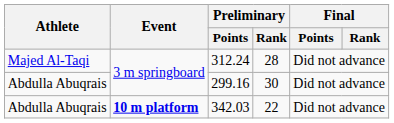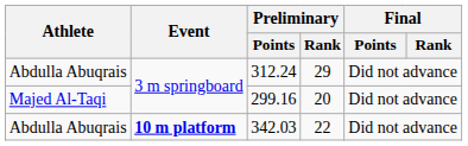 <table class=wikitable style=font-size:90%;text-align:center>
 <tr>
 <th rowspan=2>Athlete</th>
 <th rowspan=2>Event</th>
 <th colspan=2>Preliminary</th>
 <th colspan=2>Final</th>
 </tr>
 <tr style=font-size:95%>
 <th>Points</th>
 <th>Rank</th>
 <th>Points</th>
 <th>Rank</th>
 </tr>
 <tr>
-<td align=left><a href='#'>Majed Al-Taqi</a></td>
+<td align=left>Abdulla Abuqrais</td>
 <td align=left rowspan=2><a href='#'>3 m springboard</a></td>
 <td>312.24</td>
-<td>28</td>
+<td>29</td>
 <td colspan=2>Did not advance</td>
 </tr>
 <tr>
-<td align=left>Abdulla Abuqrais</td>
+<td align=left><a href='#'>Majed Al-Taqi</a></td>
 <td>299.16</td>
-<td>30</td>
+<td>20</td>
 <td colspan=2>Did not advance</td>
 </tr>
 <tr>
 <td align=left>Abdulla Abuqrais</td>
 <td align=left><strong><a href='#'>10 m platform</a></strong></td>
 <td>342.03</td>
 <td>22</td>
 <td colspan=2>Did not advance</td>
 </tr>
 </table>
